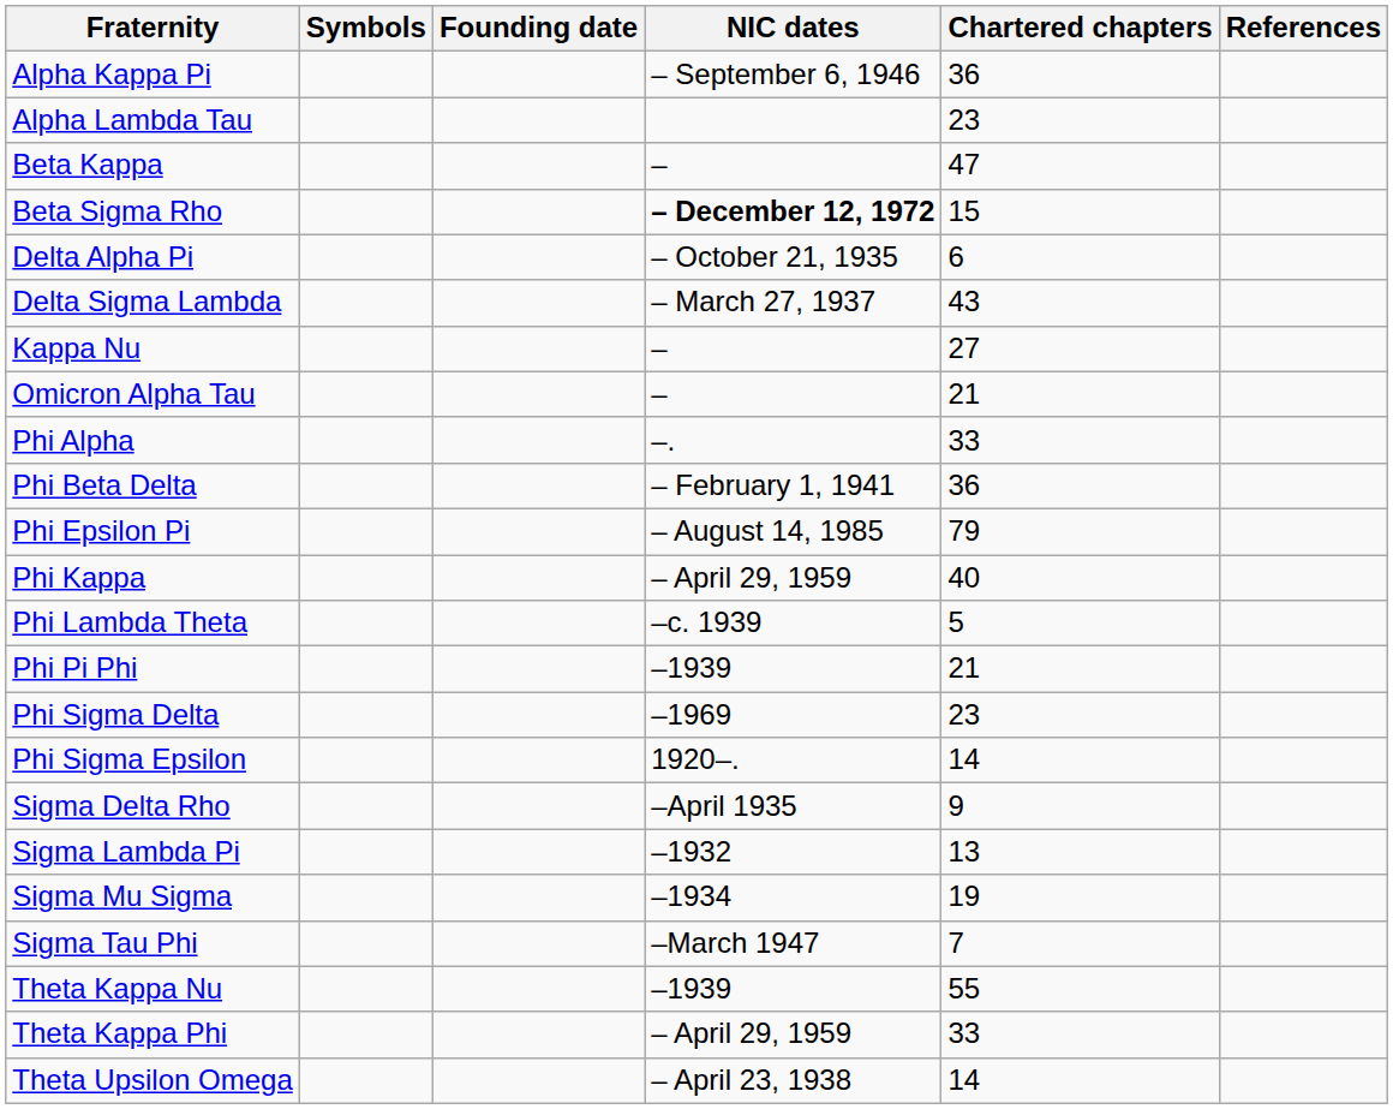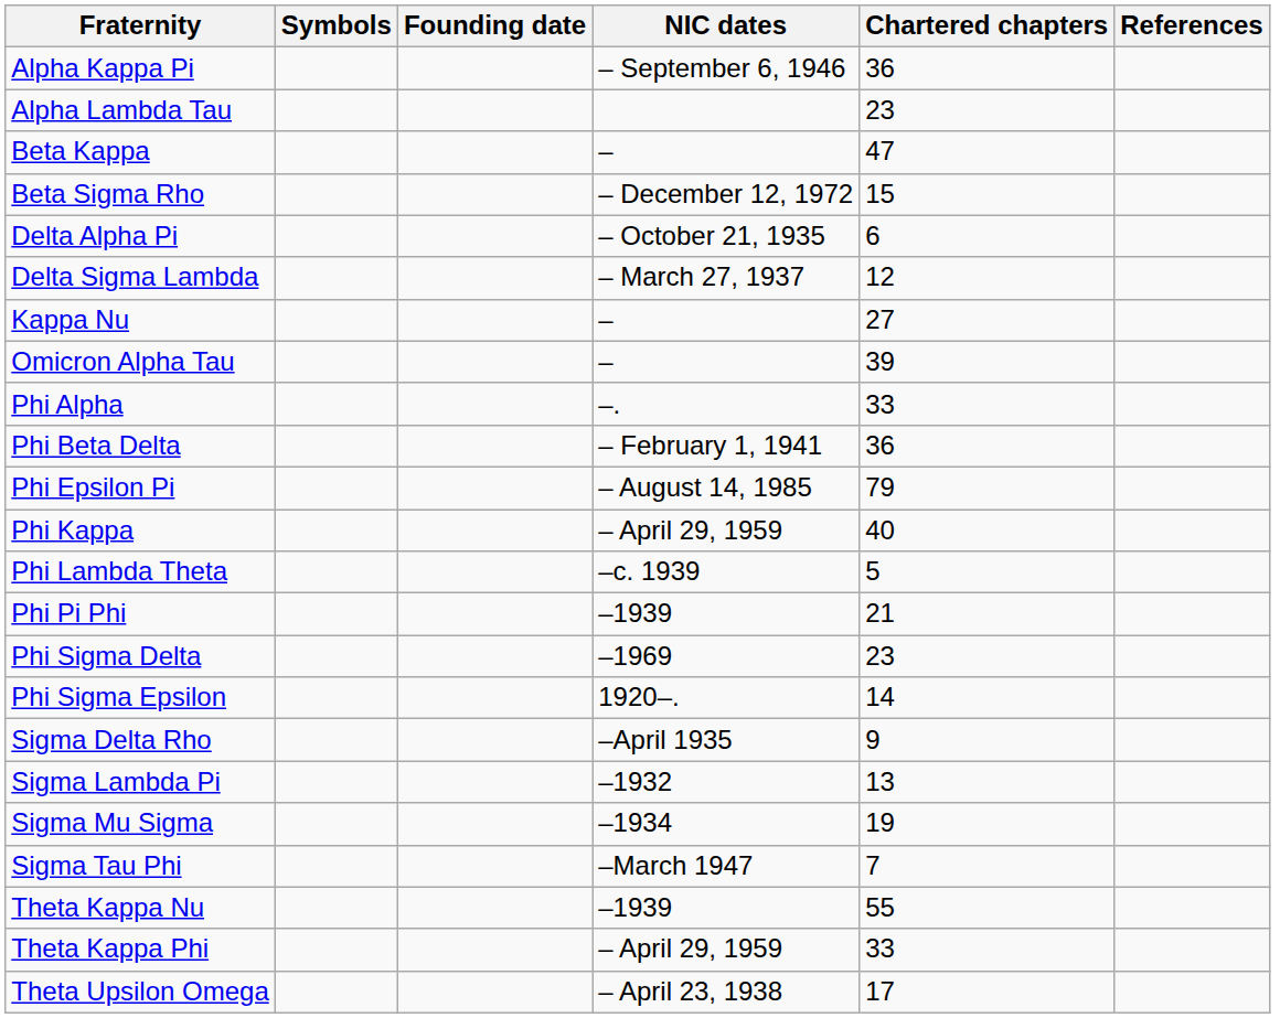 <table class="wikitable sortable">
 <tr>
 <th>Fraternity</th>
 <th>Symbols</th>
 <th>Founding date</th>
 <th>NIC dates</th>
 <th>Chartered chapters</th>
 <th>References</th>
 </tr>
 <tr>
 <td><a href='#'>Alpha Kappa Pi</a><br></td>
 <td><strong></strong></td>
 <td></td>
 <td> – September 6, 1946</td>
 <td>36</td>
 <td></td>
 </tr>
 <tr>
 <td><a href='#'>Alpha Lambda Tau</a></td>
 <td><strong></strong></td>
 <td></td>
 <td></td>
 <td>23</td>
 <td></td>
 </tr>
 <tr>
 <td><a href='#'>Beta Kappa</a></td>
 <td><strong></strong></td>
 <td></td>
 <td> – </td>
 <td>47</td>
 <td></td>
 </tr>
 <tr>
 <td><a href='#'>Beta Sigma Rho</a><br></td>
 <td><strong></strong></td>
 <td></td>
-<td><strong> – December 12, 1972</strong></td>
+<td> – December 12, 1972</td>
 <td>15</td>
 <td></td>
 </tr>
 <tr>
 <td><a href='#'>Delta Alpha Pi</a></td>
 <td><strong></strong></td>
 <td></td>
 <td> – October 21, 1935</td>
 <td>6</td>
 <td></td>
 </tr>
 <tr>
 <td><a href='#'>Delta Sigma Lambda</a></td>
 <td><strong></strong></td>
 <td></td>
 <td> – March 27, 1937</td>
-<td>43</td>
+<td>12</td>
 <td></td>
 </tr>
 <tr>
 <td><a href='#'>Kappa Nu</a></td>
 <td><strong></strong></td>
 <td></td>
 <td>–</td>
 <td>27</td>
 <td></td>
 </tr>
 <tr>
 <td><a href='#'>Omicron Alpha Tau</a></td>
 <td><strong></strong></td>
 <td></td>
 <td>–</td>
-<td>21</td>
+<td>39</td>
 <td></td>
 </tr>
 <tr>
 <td><a href='#'>Phi Alpha</a></td>
 <td><strong></strong></td>
 <td></td>
 <td>–.</td>
 <td>33</td>
 <td></td>
 </tr>
 <tr>
 <td><a href='#'>Phi Beta Delta</a></td>
 <td><strong></strong></td>
 <td></td>
 <td> – February 1, 1941<br></td>
 <td>36</td>
 <td></td>
 </tr>
 <tr>
 <td><a href='#'>Phi Epsilon Pi</a></td>
 <td><strong></strong></td>
 <td></td>
 <td> – August 14, 1985</td>
 <td>79</td>
 <td></td>
 </tr>
 <tr>
 <td><a href='#'>Phi Kappa</a></td>
 <td><strong></strong></td>
 <td></td>
 <td> – April 29, 1959</td>
 <td>40</td>
 <td></td>
 </tr>
 <tr>
 <td><a href='#'>Phi Lambda Theta</a></td>
 <td><strong></strong></td>
 <td></td>
 <td>–c. 1939</td>
 <td>5</td>
 <td></td>
 </tr>
 <tr>
 <td><a href='#'>Phi Pi Phi</a><br></td>
 <td><strong></strong></td>
 <td></td>
 <td>–1939</td>
 <td>21</td>
 <td></td>
 </tr>
 <tr>
 <td><a href='#'>Phi Sigma Delta</a><br></td>
 <td><strong></strong></td>
 <td></td>
 <td>–1969</td>
 <td>23</td>
 <td></td>
 </tr>
 <tr>
 <td><a href='#'>Phi Sigma Epsilon</a></td>
 <td><strong></strong></td>
 <td></td>
 <td data-sort-value=1920>1920–.</td>
 <td>14</td>
 <td></td>
 </tr>
 <tr>
 <td><a href='#'>Sigma Delta Rho</a></td>
 <td><strong></strong></td>
 <td></td>
 <td>–April 1935</td>
 <td>9</td>
 <td></td>
 </tr>
 <tr>
 <td><a href='#'>Sigma Lambda Pi</a></td>
 <td><strong></strong></td>
 <td></td>
 <td>–1932</td>
 <td>13</td>
 <td></td>
 </tr>
 <tr>
 <td><a href='#'>Sigma Mu Sigma</a></td>
 <td><strong></strong></td>
 <td></td>
 <td>–1934</td>
 <td>19</td>
 <td></td>
 </tr>
 <tr>
 <td><a href='#'>Sigma Tau Phi</a></td>
 <td><strong></strong></td>
 <td></td>
 <td>–March 1947</td>
 <td>7</td>
 <td></td>
 </tr>
 <tr>
 <td><a href='#'>Theta Kappa Nu</a></td>
 <td><strong></strong></td>
 <td></td>
 <td>–1939</td>
 <td>55</td>
 <td></td>
 </tr>
 <tr>
 <td><a href='#'>Theta Kappa Phi</a></td>
 <td><strong></strong></td>
 <td></td>
 <td> – April 29, 1959</td>
 <td>33</td>
 <td></td>
 </tr>
 <tr>
 <td><a href='#'>Theta Upsilon Omega</a></td>
 <td><strong></strong></td>
 <td></td>
 <td> – April 23, 1938</td>
-<td>14</td>
+<td>17</td>
 <td></td>
 </tr>
 </table>
